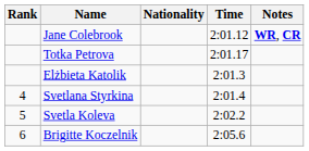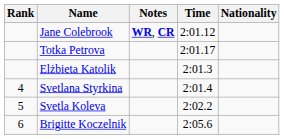 <table class="wikitable sortable" style="text-align:center">
 <tr>
 <th>Rank</th>
 <th>Name</th>
+<th>Notes</th>
+<th>Time</th>
 <th>Nationality</th>
-<th>Time</th>
-<th>Notes</th>
 </tr>
 <tr>
 <td></td>
 <td align="left"><a href='#'>Jane Colebrook</a></td>
+<td><strong><a href='#'>WR</a></strong>, <strong><a href='#'>CR</a></strong></td>
+<td>2:01.12</td>
 <td align=left></td>
-<td>2:01.12</td>
-<td><strong><a href='#'>WR</a></strong>, <strong><a href='#'>CR</a></strong></td>
 </tr>
 <tr>
 <td></td>
 <td align="left"><a href='#'>Totka Petrova</a></td>
+<td></td>
+<td>2:01.17</td>
 <td align=left></td>
-<td>2:01.17</td>
-<td></td>
 </tr>
 <tr>
 <td></td>
 <td align="left"><a href='#'>Elżbieta Katolik</a></td>
+<td></td>
+<td>2:01.3</td>
 <td align=left></td>
-<td>2:01.3</td>
-<td></td>
 </tr>
 <tr>
 <td>4</td>
 <td align="left"><a href='#'>Svetlana Styrkina</a></td>
+<td></td>
+<td>2:01.4</td>
 <td align=left></td>
-<td>2:01.4</td>
-<td></td>
 </tr>
 <tr>
 <td>5</td>
 <td align="left"><a href='#'>Svetla Koleva</a></td>
+<td></td>
+<td>2:02.2</td>
 <td align=left></td>
-<td>2:02.2</td>
-<td></td>
 </tr>
 <tr>
 <td>6</td>
 <td align="left"><a href='#'>Brigitte Koczelnik</a></td>
+<td></td>
+<td>2:05.6</td>
 <td align=left></td>
-<td>2:05.6</td>
-<td></td>
 </tr>
 </table>
